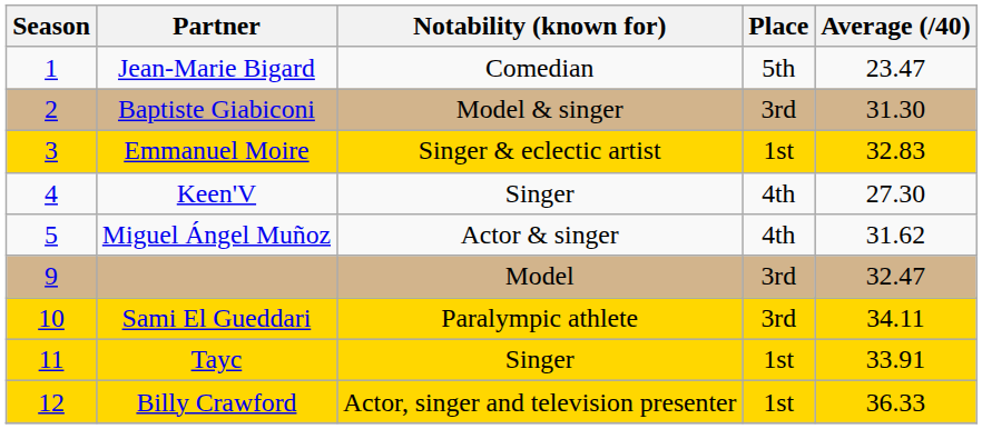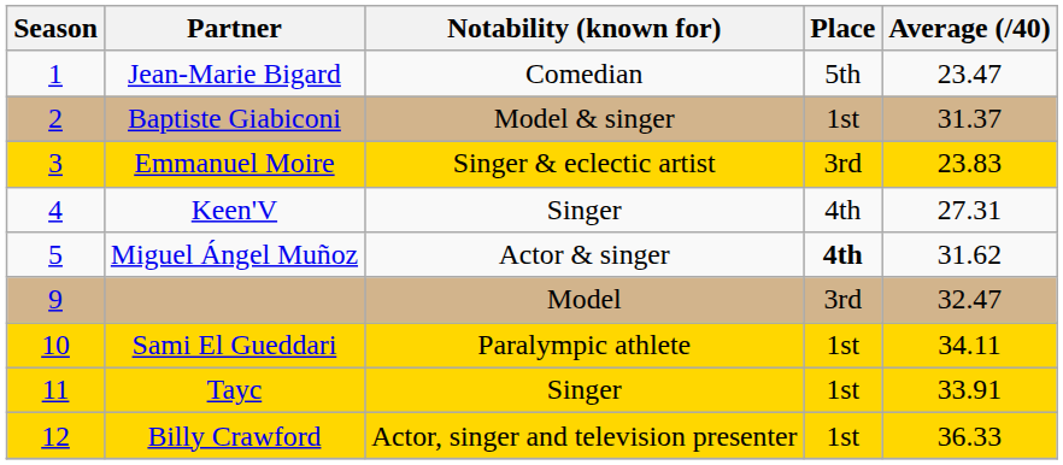 <table class="wikitable sortable" style="margin:auto; text-align:center;">
 <tr>
 <th>Season</th>
 <th>Partner</th>
 <th>Notability (known for)</th>
 <th>Place</th>
 <th>Average (/40)</th>
 </tr>
 <tr>
 <td><a href='#'>1</a></td>
 <td><a href='#'>Jean-Marie Bigard</a></td>
 <td>Comedian</td>
 <td>5th</td>
 <td>23.47</td>
 </tr>
 <tr bgcolor="tan">
 <td><a href='#'>2</a></td>
 <td><a href='#'>Baptiste Giabiconi</a></td>
 <td>Model & singer</td>
-<td>3rd</td>
-<td>31.30</td>
+<td>1st</td>
+<td>31.37</td>
 </tr>
 <tr bgcolor="gold">
 <td><a href='#'>3</a></td>
 <td><a href='#'>Emmanuel Moire</a></td>
 <td>Singer & eclectic artist</td>
-<td>1st</td>
-<td>32.83</td>
+<td>3rd</td>
+<td>23.83</td>
 </tr>
 <tr>
 <td><a href='#'>4</a></td>
 <td><a href='#'>Keen'V</a></td>
 <td>Singer</td>
 <td>4th</td>
-<td>27.30</td>
+<td>27.31</td>
 </tr>
 <tr>
 <td><a href='#'>5</a></td>
 <td><a href='#'>Miguel Ángel Muñoz</a></td>
 <td>Actor & singer</td>
-<td>4th</td>
+<td><strong>4th</strong></td>
 <td>31.62</td>
 </tr>
 <tr bgcolor="tan">
 <td><a href='#'>9</a></td>
 <td></td>
 <td>Model</td>
 <td>3rd</td>
 <td>32.47</td>
 </tr>
 <tr bgcolor="gold">
 <td><a href='#'>10</a></td>
 <td><a href='#'>Sami El Gueddari</a></td>
 <td>Paralympic athlete</td>
-<td>3rd</td>
+<td>1st</td>
 <td>34.11</td>
 </tr>
 <tr bgcolor="gold">
 <td><a href='#'>11</a></td>
 <td><a href='#'>Tayc</a></td>
 <td>Singer</td>
 <td>1st</td>
 <td>33.91</td>
 </tr>
 <tr bgcolor="gold">
 <td><a href='#'>12</a></td>
 <td><a href='#'>Billy Crawford</a></td>
 <td>Actor, singer and television presenter</td>
 <td>1st</td>
 <td>36.33</td>
 </tr>
 <tr>
 </tr>
 </table>
